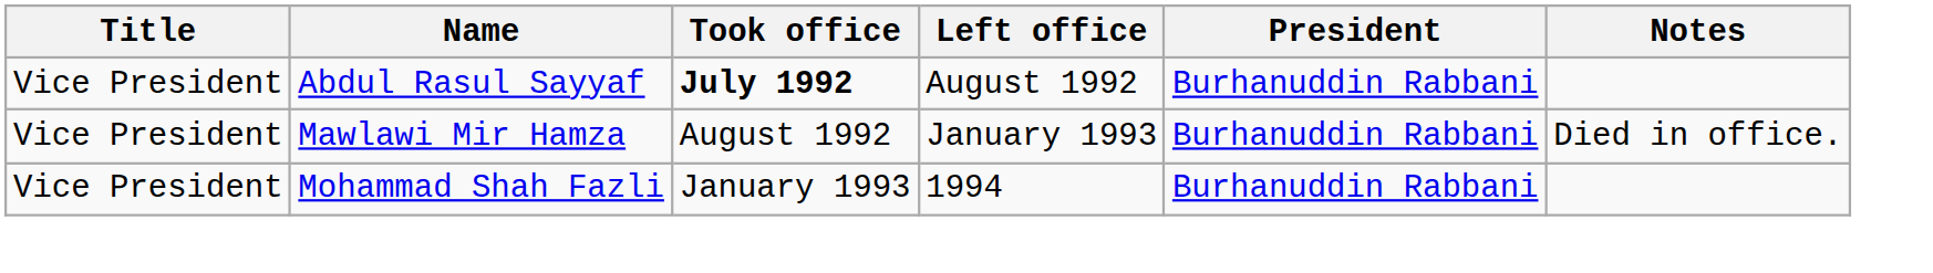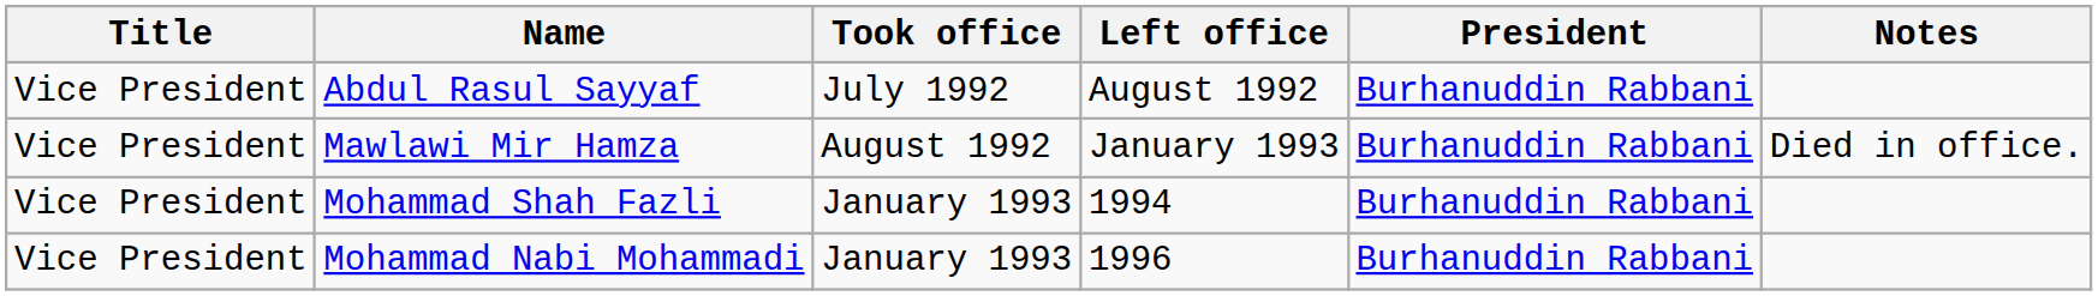 <table class="wikitable">
 <tr>
 <th>Title</th>
 <th>Name</th>
 <th>Took office</th>
 <th>Left office</th>
 <th>President</th>
 <th>Notes</th>
 </tr>
 <tr>
 <td>Vice President</td>
 <td><a href='#'>Abdul Rasul Sayyaf</a></td>
-<td><strong>July 1992</strong></td>
+<td>July 1992</td>
 <td>August 1992</td>
 <td><a href='#'>Burhanuddin Rabbani</a></td>
 <td></td>
 </tr>
 <tr>
 <td>Vice President</td>
 <td><a href='#'>Mawlawi Mir Hamza</a></td>
 <td>August 1992</td>
 <td>January 1993</td>
 <td><a href='#'>Burhanuddin Rabbani</a></td>
 <td>Died in office.</td>
 </tr>
 <tr>
 <td>Vice President</td>
 <td><a href='#'>Mohammad Shah Fazli</a></td>
 <td>January 1993</td>
 <td>1994</td>
 <td><a href='#'>Burhanuddin Rabbani</a></td>
 <td></td>
 </tr>
+<tr>
+<td>Vice President</td>
+<td><a href='#'>Mohammad Nabi Mohammadi</a></td>
+<td>January 1993</td>
+<td>1996</td>
+<td><a href='#'>Burhanuddin Rabbani</a></td>
+<td></td>
+</tr>
 </table>
